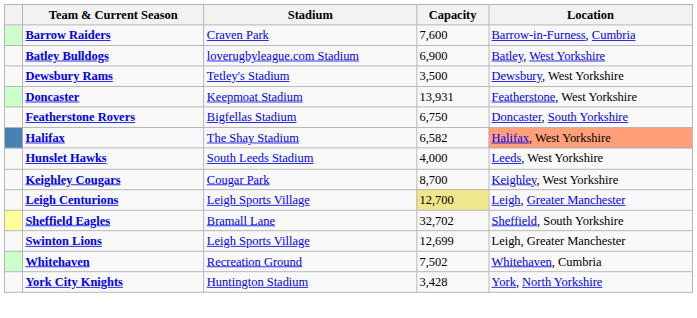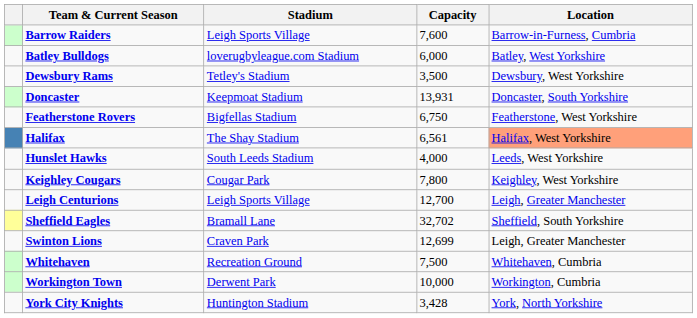 <table class="wikitable sortable" style="width:95%; font-size:95%;">
 <tr>
 <th style="width:15px;" class="unsortable"></th>
 <th>Team & Current Season</th>
 <th>Stadium</th>
 <th>Capacity</th>
 <th>Location</th>
 </tr>
 <tr>
 <td style="background:#CCFFCC;"></td>
 <td> <strong><a href='#'>Barrow Raiders</a></strong></td>
-<td><a href='#'>Craven Park</a></td>
+<td><a href='#'>Leigh Sports Village</a></td>
 <td>7,600</td>
 <td><a href='#'>Barrow-in-Furness</a>, <a href='#'>Cumbria</a></td>
 </tr>
 <tr>
 <td></td>
 <td> <strong><a href='#'>Batley Bulldogs</a></strong></td>
 <td><a href='#'>loverugbyleague.com Stadium</a></td>
-<td>6,900</td>
+<td>6,000</td>
 <td><a href='#'>Batley</a>, <a href='#'>West Yorkshire</a></td>
 </tr>
 <tr>
 <td></td>
 <td> <strong><a href='#'>Dewsbury Rams</a></strong></td>
 <td><a href='#'>Tetley's Stadium</a></td>
 <td>3,500</td>
 <td><a href='#'>Dewsbury</a>, West Yorkshire</td>
 </tr>
 <tr>
 <td style="background:#CCFFCC;"></td>
 <td> <strong><a href='#'>Doncaster</a></strong></td>
 <td><a href='#'>Keepmoat Stadium</a></td>
 <td>13,931</td>
-<td><a href='#'>Featherstone</a>, West Yorkshire</td>
+<td><a href='#'>Doncaster</a>, <a href='#'>South Yorkshire</a></td>
 </tr>
 <tr>
 <td></td>
 <td> <strong><a href='#'>Featherstone Rovers</a></strong></td>
 <td><a href='#'>Bigfellas Stadium</a></td>
 <td>6,750</td>
-<td><a href='#'>Doncaster</a>, <a href='#'>South Yorkshire</a></td>
+<td><a href='#'>Featherstone</a>, West Yorkshire</td>
 </tr>
 <tr>
 <td style="background:#4682b4;"></td>
 <td> <strong><a href='#'>Halifax</a></strong></td>
 <td><a href='#'>The Shay Stadium</a></td>
-<td>6,582</td>
+<td>6,561</td>
 <td style="background: lightsalmon;"><a href='#'>Halifax</a>, West Yorkshire</td>
 </tr>
 <tr>
 <td></td>
 <td> <strong><a href='#'>Hunslet Hawks</a></strong></td>
 <td><a href='#'>South Leeds Stadium</a></td>
 <td>4,000</td>
 <td><a href='#'>Leeds</a>, West Yorkshire</td>
 </tr>
 <tr>
 <td></td>
 <td> <strong><a href='#'>Keighley Cougars</a></strong></td>
 <td><a href='#'>Cougar Park</a></td>
-<td>8,700</td>
+<td>7,800</td>
 <td><a href='#'>Keighley</a>, West Yorkshire</td>
 </tr>
 <tr>
 <td></td>
 <td> <strong><a href='#'>Leigh Centurions</a></strong></td>
 <td><a href='#'>Leigh Sports Village</a></td>
-<td style="background: khaki;">12,700</td>
+<td>12,700</td>
 <td><a href='#'>Leigh</a>, <a href='#'>Greater Manchester</a></td>
 </tr>
 <tr>
 <td style="background:#ff9;"></td>
 <td> <strong><a href='#'>Sheffield Eagles</a></strong></td>
 <td><a href='#'>Bramall Lane</a></td>
 <td>32,702</td>
 <td><a href='#'>Sheffield</a>, South Yorkshire</td>
 </tr>
 <tr>
 <td></td>
 <td> <strong><a href='#'>Swinton Lions</a></strong></td>
-<td><a href='#'>Leigh Sports Village</a></td>
+<td><a href='#'>Craven Park</a></td>
 <td>12,699</td>
 <td>Leigh, Greater Manchester</td>
 </tr>
 <tr>
 <td style="background:#CCFFCC;"></td>
 <td> <strong><a href='#'>Whitehaven</a></strong></td>
 <td><a href='#'>Recreation Ground</a></td>
-<td>7,502</td>
+<td>7,500</td>
 <td><a href='#'>Whitehaven</a>, Cumbria</td>
+</tr>
+<tr>
+<td style="background:#CCFFCC;"></td>
+<td> <strong><a href='#'>Workington Town</a></strong></td>
+<td><a href='#'>Derwent Park</a></td>
+<td>10,000</td>
+<td><a href='#'>Workington</a>, Cumbria</td>
 </tr>
 <tr>
 <td></td>
 <td> <strong><a href='#'>York City Knights</a></strong></td>
 <td><a href='#'>Huntington Stadium</a></td>
 <td>3,428</td>
 <td><a href='#'>York</a>, <a href='#'>North Yorkshire</a></td>
 </tr>
 </table>
